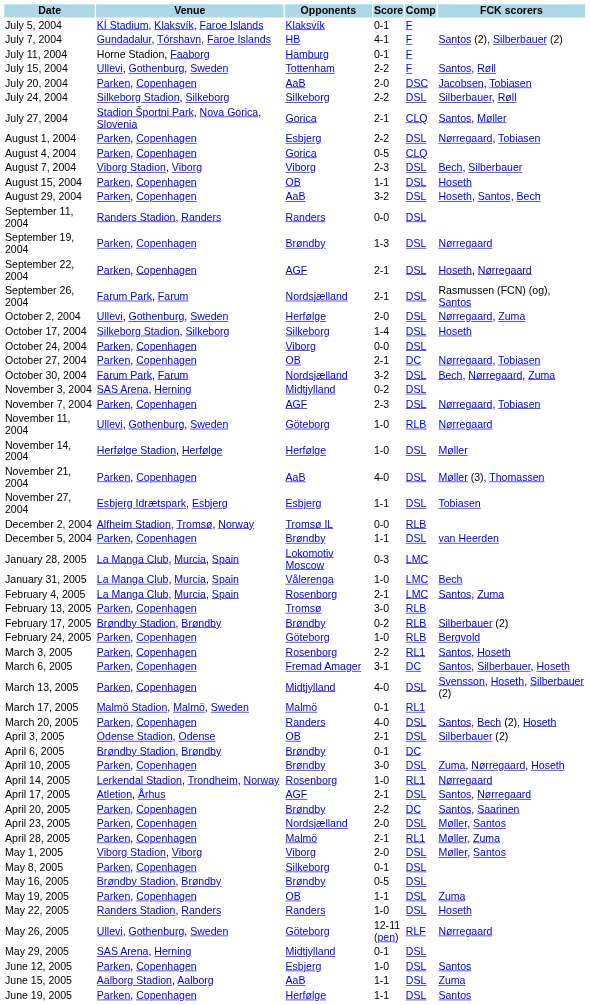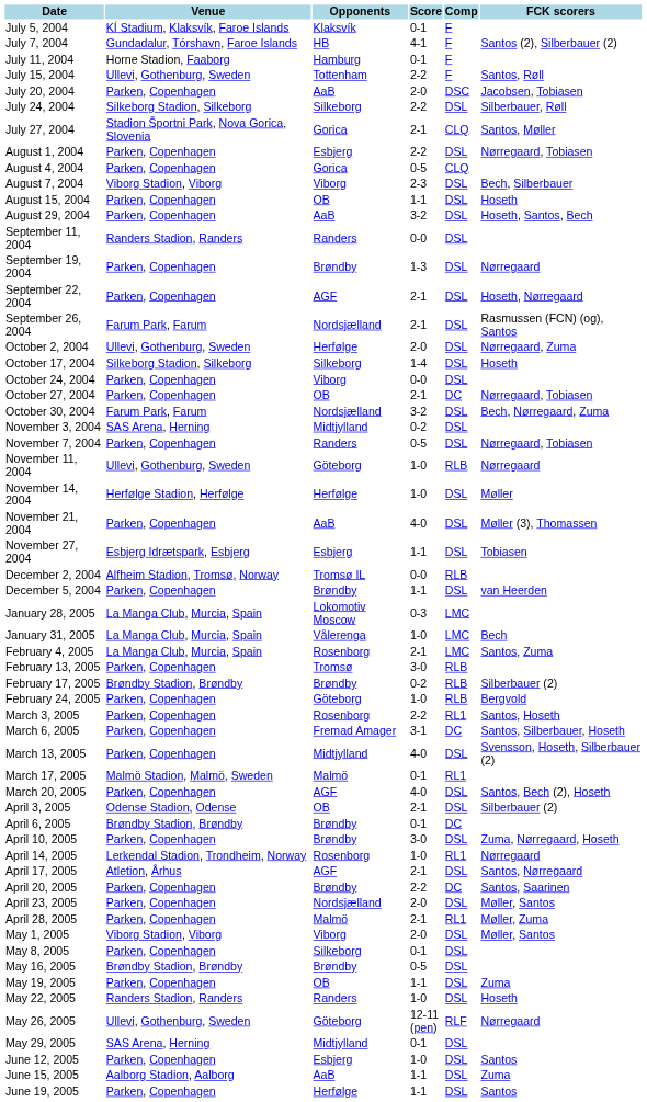 <table>
 <tr>
 <th style="background: lightblue;">Date</th>
 <th style="background: lightblue;">Venue</th>
 <th style="background: lightblue;">Opponents</th>
 <th style="background: lightblue;">Score</th>
 <th style="background: lightblue;">Comp</th>
 <th style="background: lightblue;">FCK scorers</th>
 </tr>
 <tr>
 <td>July 5, 2004</td>
 <td><a href='#'>KÍ Stadium</a>, <a href='#'>Klaksvík</a>, <a href='#'>Faroe Islands</a></td>
 <td><a href='#'>Klaksvík</a></td>
 <td>0-1</td>
 <td><a href='#'>F</a></td>
 <td></td>
 </tr>
 <tr>
 <td>July 7, 2004</td>
 <td><a href='#'>Gundadalur</a>, <a href='#'>Tórshavn</a>, <a href='#'>Faroe Islands</a></td>
 <td><a href='#'>HB</a></td>
 <td>4-1</td>
 <td><a href='#'>F</a></td>
 <td><a href='#'>Santos</a> (2), <a href='#'>Silberbauer</a> (2)</td>
 </tr>
 <tr>
 <td>July 11, 2004</td>
 <td>Horne Stadion, <a href='#'>Faaborg</a></td>
 <td><a href='#'>Hamburg</a></td>
 <td>0-1</td>
 <td><a href='#'>F</a></td>
 <td></td>
 </tr>
 <tr>
 <td>July 15, 2004</td>
 <td><a href='#'>Ullevi</a>, <a href='#'>Gothenburg</a>, <a href='#'>Sweden</a></td>
 <td><a href='#'>Tottenham</a></td>
 <td>2-2</td>
 <td><a href='#'>F</a></td>
 <td><a href='#'>Santos</a>, <a href='#'>Røll</a></td>
 </tr>
 <tr>
 <td>July 20, 2004</td>
 <td><a href='#'>Parken</a>, <a href='#'>Copenhagen</a></td>
 <td><a href='#'>AaB</a></td>
 <td>2-0</td>
 <td><a href='#'>DSC</a></td>
 <td><a href='#'>Jacobsen</a>, <a href='#'>Tobiasen</a></td>
 </tr>
 <tr>
 <td>July 24, 2004</td>
 <td><a href='#'>Silkeborg Stadion</a>, <a href='#'>Silkeborg</a></td>
 <td><a href='#'>Silkeborg</a></td>
 <td>2-2</td>
 <td><a href='#'>DSL</a></td>
 <td><a href='#'>Silberbauer</a>, <a href='#'>Røll</a></td>
 </tr>
 <tr>
 <td>July 27, 2004</td>
 <td><a href='#'>Stadion Športni Park</a>, <a href='#'>Nova Gorica</a>, <a href='#'>Slovenia</a></td>
 <td><a href='#'>Gorica</a></td>
 <td>2-1</td>
 <td><a href='#'>CLQ</a></td>
 <td><a href='#'>Santos</a>, <a href='#'>Møller</a></td>
 </tr>
 <tr>
 <td>August 1, 2004</td>
 <td><a href='#'>Parken</a>, <a href='#'>Copenhagen</a></td>
 <td><a href='#'>Esbjerg</a></td>
 <td>2-2</td>
 <td><a href='#'>DSL</a></td>
 <td><a href='#'>Nørregaard</a>, <a href='#'>Tobiasen</a></td>
 </tr>
 <tr>
 <td>August 4, 2004</td>
 <td><a href='#'>Parken</a>, <a href='#'>Copenhagen</a></td>
 <td><a href='#'>Gorica</a></td>
 <td>0-5</td>
 <td><a href='#'>CLQ</a></td>
 <td></td>
 </tr>
 <tr>
 <td>August 7, 2004</td>
 <td><a href='#'>Viborg Stadion</a>, <a href='#'>Viborg</a></td>
 <td><a href='#'>Viborg</a></td>
 <td>2-3</td>
 <td><a href='#'>DSL</a></td>
 <td><a href='#'>Bech</a>, <a href='#'>Silberbauer</a></td>
 </tr>
 <tr>
 <td>August 15, 2004</td>
 <td><a href='#'>Parken</a>, <a href='#'>Copenhagen</a></td>
 <td><a href='#'>OB</a></td>
 <td>1-1</td>
 <td><a href='#'>DSL</a></td>
 <td><a href='#'>Hoseth</a></td>
 </tr>
 <tr>
 <td>August 29, 2004</td>
 <td><a href='#'>Parken</a>, <a href='#'>Copenhagen</a></td>
 <td><a href='#'>AaB</a></td>
 <td>3-2</td>
 <td><a href='#'>DSL</a></td>
 <td><a href='#'>Hoseth</a>, <a href='#'>Santos</a>, <a href='#'>Bech</a></td>
 </tr>
 <tr>
 <td>September 11, 2004</td>
 <td><a href='#'>Randers Stadion</a>, <a href='#'>Randers</a></td>
 <td><a href='#'>Randers</a></td>
 <td>0-0</td>
 <td><a href='#'>DSL</a></td>
 <td></td>
 </tr>
 <tr>
 <td>September 19, 2004</td>
 <td><a href='#'>Parken</a>, <a href='#'>Copenhagen</a></td>
 <td><a href='#'>Brøndby</a></td>
 <td>1-3</td>
 <td><a href='#'>DSL</a></td>
 <td><a href='#'>Nørregaard</a></td>
 </tr>
 <tr>
 <td>September 22, 2004</td>
 <td><a href='#'>Parken</a>, <a href='#'>Copenhagen</a></td>
 <td><a href='#'>AGF</a></td>
 <td>2-1</td>
 <td><a href='#'>DSL</a></td>
 <td><a href='#'>Hoseth</a>, <a href='#'>Nørregaard</a></td>
 </tr>
 <tr>
 <td>September 26, 2004</td>
 <td><a href='#'>Farum Park</a>, <a href='#'>Farum</a></td>
 <td><a href='#'>Nordsjælland</a></td>
 <td>2-1</td>
 <td><a href='#'>DSL</a></td>
 <td>Rasmussen (FCN) (og), <a href='#'>Santos</a></td>
 </tr>
 <tr>
 <td>October 2, 2004</td>
 <td><a href='#'>Ullevi</a>, <a href='#'>Gothenburg</a>, <a href='#'>Sweden</a></td>
 <td><a href='#'>Herfølge</a></td>
 <td>2-0</td>
 <td><a href='#'>DSL</a></td>
 <td><a href='#'>Nørregaard</a>, <a href='#'>Zuma</a></td>
 </tr>
 <tr>
 <td>October 17, 2004</td>
 <td><a href='#'>Silkeborg Stadion</a>, <a href='#'>Silkeborg</a></td>
 <td><a href='#'>Silkeborg</a></td>
 <td>1-4</td>
 <td><a href='#'>DSL</a></td>
 <td><a href='#'>Hoseth</a></td>
 </tr>
 <tr>
 <td>October 24, 2004</td>
 <td><a href='#'>Parken</a>, <a href='#'>Copenhagen</a></td>
 <td><a href='#'>Viborg</a></td>
 <td>0-0</td>
 <td><a href='#'>DSL</a></td>
 <td></td>
 </tr>
 <tr>
 <td>October 27, 2004</td>
 <td><a href='#'>Parken</a>, <a href='#'>Copenhagen</a></td>
 <td><a href='#'>OB</a></td>
 <td>2-1</td>
 <td><a href='#'>DC</a></td>
 <td><a href='#'>Nørregaard</a>, <a href='#'>Tobiasen</a></td>
 </tr>
 <tr>
 <td>October 30, 2004</td>
 <td><a href='#'>Farum Park</a>, <a href='#'>Farum</a></td>
 <td><a href='#'>Nordsjælland</a></td>
 <td>3-2</td>
 <td><a href='#'>DSL</a></td>
 <td><a href='#'>Bech</a>, <a href='#'>Nørregaard</a>, <a href='#'>Zuma</a></td>
 </tr>
 <tr>
 <td>November 3, 2004</td>
 <td><a href='#'>SAS Arena</a>, <a href='#'>Herning</a></td>
 <td><a href='#'>Midtjylland</a></td>
 <td>0-2</td>
 <td><a href='#'>DSL</a></td>
 <td></td>
 </tr>
 <tr>
 <td>November 7, 2004</td>
 <td><a href='#'>Parken</a>, <a href='#'>Copenhagen</a></td>
-<td><a href='#'>AGF</a></td>
-<td>2-3</td>
+<td><a href='#'>Randers</a></td>
+<td>0-5</td>
 <td><a href='#'>DSL</a></td>
 <td><a href='#'>Nørregaard</a>, <a href='#'>Tobiasen</a></td>
 </tr>
 <tr>
 <td>November 11, 2004</td>
 <td><a href='#'>Ullevi</a>, <a href='#'>Gothenburg</a>, <a href='#'>Sweden</a></td>
 <td><a href='#'>Göteborg</a></td>
 <td>1-0</td>
 <td><a href='#'>RLB</a></td>
 <td><a href='#'>Nørregaard</a></td>
 </tr>
 <tr>
 <td>November 14, 2004</td>
 <td><a href='#'>Herfølge Stadion</a>, <a href='#'>Herfølge</a></td>
 <td><a href='#'>Herfølge</a></td>
 <td>1-0</td>
 <td><a href='#'>DSL</a></td>
 <td><a href='#'>Møller</a></td>
 </tr>
 <tr>
 <td>November 21, 2004</td>
 <td><a href='#'>Parken</a>, <a href='#'>Copenhagen</a></td>
 <td><a href='#'>AaB</a></td>
 <td>4-0</td>
 <td><a href='#'>DSL</a></td>
 <td><a href='#'>Møller</a> (3), <a href='#'>Thomassen</a></td>
 </tr>
 <tr>
 <td>November 27, 2004</td>
 <td><a href='#'>Esbjerg Idrætspark</a>, <a href='#'>Esbjerg</a></td>
 <td><a href='#'>Esbjerg</a></td>
 <td>1-1</td>
 <td><a href='#'>DSL</a></td>
 <td><a href='#'>Tobiasen</a></td>
 </tr>
 <tr>
 <td>December 2, 2004</td>
 <td><a href='#'>Alfheim Stadion</a>, <a href='#'>Tromsø</a>, <a href='#'>Norway</a></td>
 <td><a href='#'>Tromsø IL</a></td>
 <td>0-0</td>
 <td><a href='#'>RLB</a></td>
 <td></td>
 </tr>
 <tr>
 <td>December 5, 2004</td>
 <td><a href='#'>Parken</a>, <a href='#'>Copenhagen</a></td>
 <td><a href='#'>Brøndby</a></td>
 <td>1-1</td>
 <td><a href='#'>DSL</a></td>
 <td><a href='#'>van Heerden</a></td>
 </tr>
 <tr>
 <td>January 28, 2005</td>
 <td><a href='#'>La Manga Club</a>, <a href='#'>Murcia</a>, <a href='#'>Spain</a></td>
 <td><a href='#'>Lokomotiv Moscow</a></td>
 <td>0-3</td>
 <td><a href='#'>LMC</a></td>
 <td></td>
 </tr>
 <tr>
 <td>January 31, 2005</td>
 <td><a href='#'>La Manga Club</a>, <a href='#'>Murcia</a>, <a href='#'>Spain</a></td>
 <td><a href='#'>Vålerenga</a></td>
 <td>1-0</td>
 <td><a href='#'>LMC</a></td>
 <td><a href='#'>Bech</a></td>
 </tr>
 <tr>
 <td>February 4, 2005</td>
 <td><a href='#'>La Manga Club</a>, <a href='#'>Murcia</a>, <a href='#'>Spain</a></td>
 <td><a href='#'>Rosenborg</a></td>
 <td>2-1</td>
 <td><a href='#'>LMC</a></td>
 <td><a href='#'>Santos</a>, <a href='#'>Zuma</a></td>
 </tr>
 <tr>
 <td>February 13, 2005</td>
 <td><a href='#'>Parken</a>, <a href='#'>Copenhagen</a></td>
 <td><a href='#'>Tromsø</a></td>
 <td>3-0</td>
 <td><a href='#'>RLB</a></td>
 <td></td>
 </tr>
 <tr>
 <td>February 17, 2005</td>
 <td><a href='#'>Brøndby Stadion</a>, <a href='#'>Brøndby</a></td>
 <td><a href='#'>Brøndby</a></td>
 <td>0-2</td>
 <td><a href='#'>RLB</a></td>
 <td><a href='#'>Silberbauer</a> (2)</td>
 </tr>
 <tr>
 <td>February 24, 2005</td>
 <td><a href='#'>Parken</a>, <a href='#'>Copenhagen</a></td>
 <td><a href='#'>Göteborg</a></td>
 <td>1-0</td>
 <td><a href='#'>RLB</a></td>
 <td><a href='#'>Bergvold</a></td>
 </tr>
 <tr>
 <td>March 3, 2005</td>
 <td><a href='#'>Parken</a>, <a href='#'>Copenhagen</a></td>
 <td><a href='#'>Rosenborg</a></td>
 <td>2-2</td>
 <td><a href='#'>RL1</a></td>
 <td><a href='#'>Santos</a>, <a href='#'>Hoseth</a></td>
 </tr>
 <tr>
 <td>March 6, 2005</td>
 <td><a href='#'>Parken</a>, <a href='#'>Copenhagen</a></td>
 <td><a href='#'>Fremad Amager</a></td>
 <td>3-1</td>
 <td><a href='#'>DC</a></td>
 <td><a href='#'>Santos</a>, <a href='#'>Silberbauer</a>, <a href='#'>Hoseth</a></td>
 </tr>
 <tr>
 <td>March 13, 2005</td>
 <td><a href='#'>Parken</a>, <a href='#'>Copenhagen</a></td>
 <td><a href='#'>Midtjylland</a></td>
 <td>4-0</td>
 <td><a href='#'>DSL</a></td>
 <td><a href='#'>Svensson</a>, <a href='#'>Hoseth</a>, <a href='#'>Silberbauer</a> (2)</td>
 </tr>
 <tr>
 <td>March 17, 2005</td>
 <td><a href='#'>Malmö Stadion</a>, <a href='#'>Malmö</a>, <a href='#'>Sweden</a></td>
 <td><a href='#'>Malmö</a></td>
 <td>0-1</td>
 <td><a href='#'>RL1</a></td>
 <td></td>
 </tr>
 <tr>
 <td>March 20, 2005</td>
 <td><a href='#'>Parken</a>, <a href='#'>Copenhagen</a></td>
-<td><a href='#'>Randers</a></td>
+<td><a href='#'>AGF</a></td>
 <td>4-0</td>
 <td><a href='#'>DSL</a></td>
 <td><a href='#'>Santos</a>, <a href='#'>Bech</a> (2), <a href='#'>Hoseth</a></td>
 </tr>
 <tr>
 <td>April 3, 2005</td>
 <td><a href='#'>Odense Stadion</a>, <a href='#'>Odense</a></td>
 <td><a href='#'>OB</a></td>
 <td>2-1</td>
 <td><a href='#'>DSL</a></td>
 <td><a href='#'>Silberbauer</a> (2)</td>
 </tr>
 <tr>
 <td>April 6, 2005</td>
 <td><a href='#'>Brøndby Stadion</a>, <a href='#'>Brøndby</a></td>
 <td><a href='#'>Brøndby</a></td>
 <td>0-1</td>
 <td><a href='#'>DC</a></td>
 <td></td>
 </tr>
 <tr>
 <td>April 10, 2005</td>
 <td><a href='#'>Parken</a>, <a href='#'>Copenhagen</a></td>
 <td><a href='#'>Brøndby</a></td>
 <td>3-0</td>
 <td><a href='#'>DSL</a></td>
 <td><a href='#'>Zuma</a>, <a href='#'>Nørregaard</a>, <a href='#'>Hoseth</a></td>
 </tr>
 <tr>
 <td>April 14, 2005</td>
 <td><a href='#'>Lerkendal Stadion</a>, <a href='#'>Trondheim</a>, <a href='#'>Norway</a></td>
 <td><a href='#'>Rosenborg</a></td>
 <td>1-0</td>
 <td><a href='#'>RL1</a></td>
 <td><a href='#'>Nørregaard</a></td>
 </tr>
 <tr>
 <td>April 17, 2005</td>
 <td><a href='#'>Atletion</a>, <a href='#'>Århus</a></td>
 <td><a href='#'>AGF</a></td>
 <td>2-1</td>
 <td><a href='#'>DSL</a></td>
 <td><a href='#'>Santos</a>, <a href='#'>Nørregaard</a></td>
 </tr>
 <tr>
 <td>April 20, 2005</td>
 <td><a href='#'>Parken</a>, <a href='#'>Copenhagen</a></td>
 <td><a href='#'>Brøndby</a></td>
 <td>2-2</td>
 <td><a href='#'>DC</a></td>
 <td><a href='#'>Santos</a>, <a href='#'>Saarinen</a></td>
 </tr>
 <tr>
 <td>April 23, 2005</td>
 <td><a href='#'>Parken</a>, <a href='#'>Copenhagen</a></td>
 <td><a href='#'>Nordsjælland</a></td>
 <td>2-0</td>
 <td><a href='#'>DSL</a></td>
 <td><a href='#'>Møller</a>, <a href='#'>Santos</a></td>
 </tr>
 <tr>
 <td>April 28, 2005</td>
 <td><a href='#'>Parken</a>, <a href='#'>Copenhagen</a></td>
 <td><a href='#'>Malmö</a></td>
 <td>2-1</td>
 <td><a href='#'>RL1</a></td>
 <td><a href='#'>Møller</a>, <a href='#'>Zuma</a></td>
 </tr>
 <tr>
 <td>May 1, 2005</td>
 <td><a href='#'>Viborg Stadion</a>, <a href='#'>Viborg</a></td>
 <td><a href='#'>Viborg</a></td>
 <td>2-0</td>
 <td><a href='#'>DSL</a></td>
 <td><a href='#'>Møller</a>, <a href='#'>Santos</a></td>
 </tr>
 <tr>
 <td>May 8, 2005</td>
 <td><a href='#'>Parken</a>, <a href='#'>Copenhagen</a></td>
 <td><a href='#'>Silkeborg</a></td>
 <td>0-1</td>
 <td><a href='#'>DSL</a></td>
 <td></td>
 </tr>
 <tr>
 <td>May 16, 2005</td>
 <td><a href='#'>Brøndby Stadion</a>, <a href='#'>Brøndby</a></td>
 <td><a href='#'>Brøndby</a></td>
 <td>0-5</td>
 <td><a href='#'>DSL</a></td>
 <td></td>
 </tr>
 <tr>
 <td>May 19, 2005</td>
 <td><a href='#'>Parken</a>, <a href='#'>Copenhagen</a></td>
 <td><a href='#'>OB</a></td>
 <td>1-1</td>
 <td><a href='#'>DSL</a></td>
 <td><a href='#'>Zuma</a></td>
 </tr>
 <tr>
 <td>May 22, 2005</td>
 <td><a href='#'>Randers Stadion</a>, <a href='#'>Randers</a></td>
 <td><a href='#'>Randers</a></td>
 <td>1-0</td>
 <td><a href='#'>DSL</a></td>
 <td><a href='#'>Hoseth</a></td>
 </tr>
 <tr>
 <td>May 26, 2005</td>
 <td><a href='#'>Ullevi</a>, <a href='#'>Gothenburg</a>, <a href='#'>Sweden</a></td>
 <td><a href='#'>Göteborg</a></td>
 <td>12-11<br>(<a href='#'>pen</a>)</td>
 <td><a href='#'>RLF</a></td>
 <td><a href='#'>Nørregaard</a></td>
 </tr>
 <tr>
 <td>May 29, 2005</td>
 <td><a href='#'>SAS Arena</a>, <a href='#'>Herning</a></td>
 <td><a href='#'>Midtjylland</a></td>
 <td>0-1</td>
 <td><a href='#'>DSL</a></td>
 <td></td>
 </tr>
 <tr>
 <td>June 12, 2005</td>
 <td><a href='#'>Parken</a>, <a href='#'>Copenhagen</a></td>
 <td><a href='#'>Esbjerg</a></td>
 <td>1-0</td>
 <td><a href='#'>DSL</a></td>
 <td><a href='#'>Santos</a></td>
 </tr>
 <tr>
 <td>June 15, 2005</td>
 <td><a href='#'>Aalborg Stadion</a>, <a href='#'>Aalborg</a></td>
 <td><a href='#'>AaB</a></td>
 <td>1-1</td>
 <td><a href='#'>DSL</a></td>
 <td><a href='#'>Zuma</a></td>
 </tr>
 <tr>
 <td>June 19, 2005</td>
 <td><a href='#'>Parken</a>, <a href='#'>Copenhagen</a></td>
 <td><a href='#'>Herfølge</a></td>
 <td>1-1</td>
 <td><a href='#'>DSL</a></td>
 <td><a href='#'>Santos</a></td>
 </tr>
 </table>
